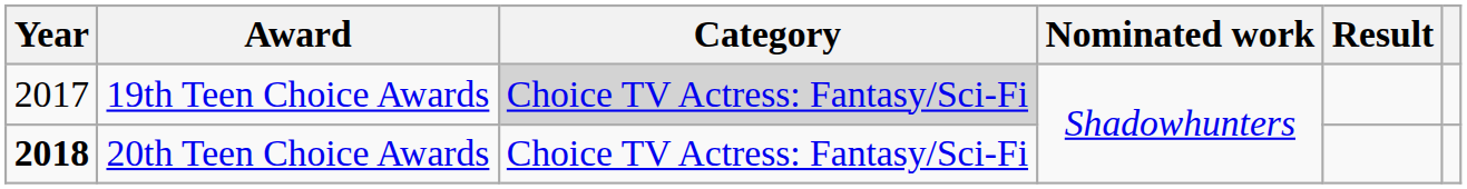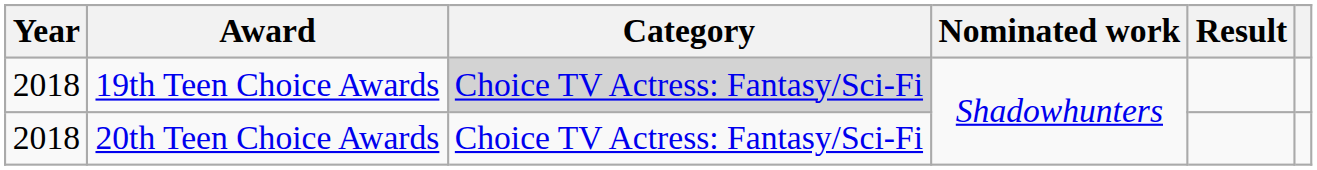 <table class="wikitable sortable">
 <tr>
 <th>Year</th>
 <th>Award</th>
 <th>Category</th>
 <th>Nominated work</th>
 <th>Result</th>
 <th class="unsortable"></th>
 </tr>
 <tr>
-<td>2017</td>
+<td>2018</td>
 <td><a href='#'>19th Teen Choice Awards</a></td>
 <td style="background: lightgrey;"><a href='#'>Choice TV Actress: Fantasy/Sci-Fi</a></td>
 <td rowspan="2" style="text-align:center;"><em><a href='#'>Shadowhunters</a></em></td>
 <td></td>
 <td style="text-align:center;"></td>
 </tr>
 <tr>
-<td><strong>2018</strong></td>
+<td>2018</td>
 <td><a href='#'>20th Teen Choice Awards</a></td>
 <td><a href='#'>Choice TV Actress: Fantasy/Sci-Fi</a></td>
 <td></td>
 <td></td>
 </tr>
 </table>
